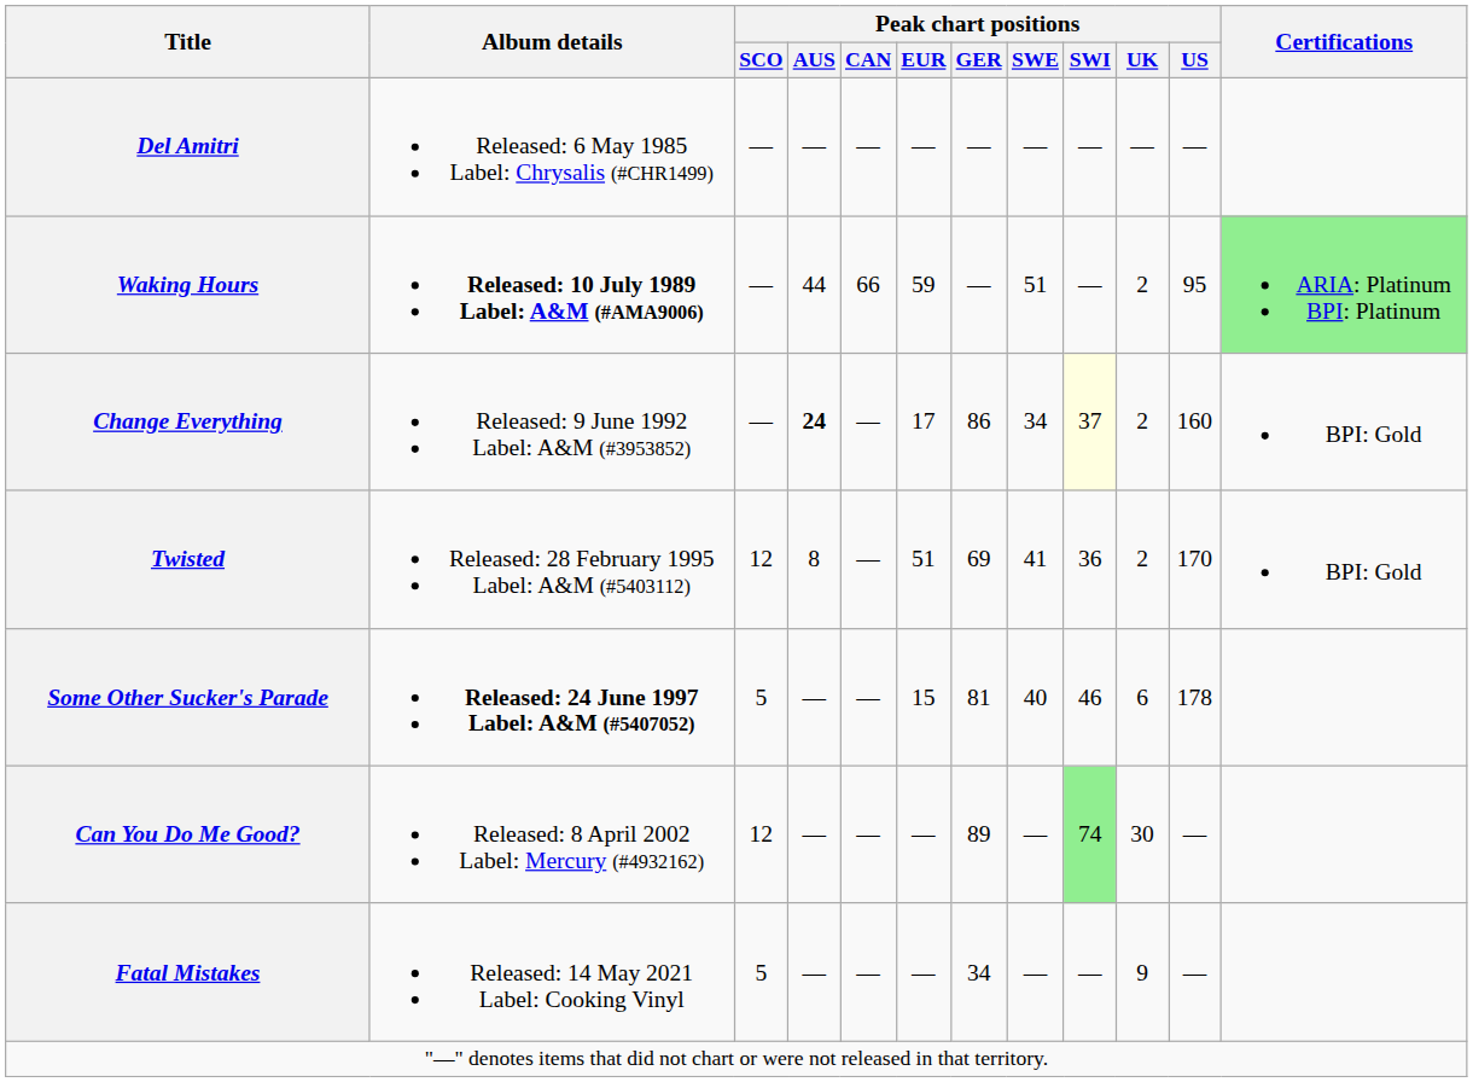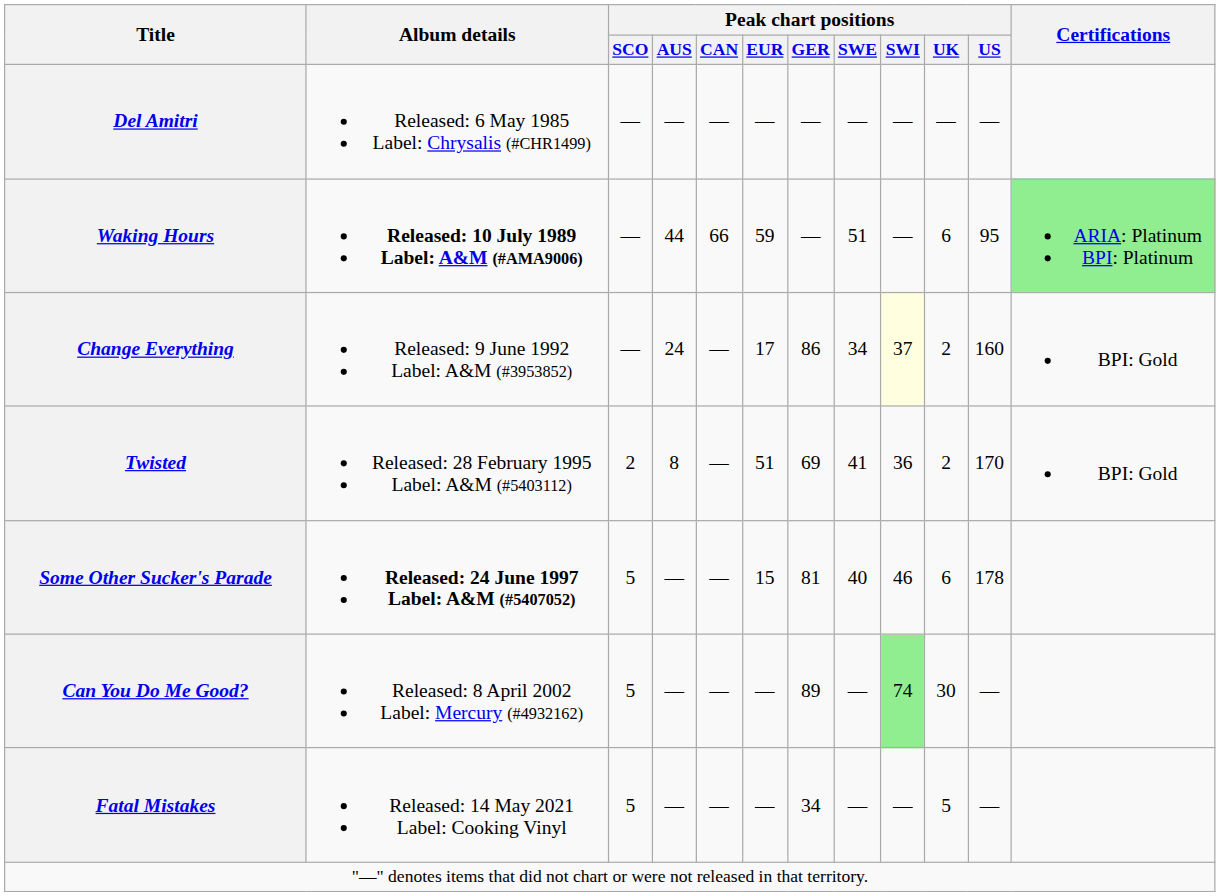 <table class="wikitable plainrowheaders" style="text-align:center;">
 <tr>
 <th scope="col" rowspan="2" style="width:15em;">Title</th>
 <th scope="col" rowspan="2" style="width:15em;">Album details</th>
 <th scope="col" colspan="9">Peak chart positions</th>
 <th scope="col" rowspan="2" style="width:10em;"><a href='#'>Certifications</a></th>
 </tr>
 <tr>
 <th style="width:2em;font-size:90%;"><a href='#'>SCO</a><br></th>
 <th style="width:2em;font-size:90%;"><a href='#'>AUS</a><br></th>
 <th style="width:2em;font-size:90%;"><a href='#'>CAN</a><br></th>
 <th style="width:2em;font-size:90%;"><a href='#'>EUR</a><br></th>
 <th style="width:2em;font-size:90%;"><a href='#'>GER</a><br></th>
 <th style="width:2em;font-size:90%;"><a href='#'>SWE</a><br></th>
 <th style="width:2em;font-size:90%;"><a href='#'>SWI</a><br></th>
 <th style="width:2em;font-size:90%;"><a href='#'>UK</a><br></th>
 <th style="width:2em;font-size:90%;"><a href='#'>US</a><br></th>
 </tr>
 <tr>
 <th scope="row"><em><a href='#'>Del Amitri</a></em></th>
 <td><br><ul><li>Released: 6 May 1985</li><li>Label: <a href='#'>Chrysalis</a> <small>(#CHR1499)</small></li></ul></td>
 <td>—</td>
 <td>—</td>
 <td>—</td>
 <td>—</td>
 <td>—</td>
 <td>—</td>
 <td>—</td>
 <td>—</td>
 <td>—</td>
 <td></td>
 </tr>
 <tr>
 <th scope="row"><em><a href='#'>Waking Hours</a></em></th>
 <td><strong><br><ul><li>Released: 10 July 1989</li><li>Label: <a href='#'>A&M</a> <small>(#AMA9006)</small></li></ul></strong></td>
 <td>—</td>
 <td>44</td>
 <td>66</td>
 <td>59</td>
 <td>—</td>
 <td>51</td>
 <td>—</td>
-<td>2</td>
+<td>6</td>
 <td>95</td>
 <td style="background: lightgreen;"><br><ul><li><a href='#'>ARIA</a>: Platinum</li><li><a href='#'>BPI</a>: Platinum</li></ul></td>
 </tr>
 <tr>
 <th scope="row"><em><a href='#'>Change Everything</a></em></th>
 <td><br><ul><li>Released: 9 June 1992</li><li>Label: A&M <small>(#3953852)</small></li></ul></td>
 <td>—</td>
-<td><strong>24</strong></td>
+<td>24</td>
 <td>—</td>
 <td>17</td>
 <td>86</td>
 <td>34</td>
 <td style="background: lightyellow;">37</td>
 <td>2</td>
 <td>160</td>
 <td><br><ul><li>BPI: Gold</li></ul></td>
 </tr>
 <tr>
 <th scope="row"><em><a href='#'>Twisted</a></em></th>
 <td><br><ul><li>Released: 28 February 1995</li><li>Label: A&M <small>(#5403112)</small></li></ul></td>
-<td>12</td>
+<td>2</td>
 <td>8</td>
 <td>—</td>
 <td>51</td>
 <td>69</td>
 <td>41</td>
 <td>36</td>
 <td>2</td>
 <td>170</td>
 <td><br><ul><li>BPI: Gold</li></ul></td>
 </tr>
 <tr>
 <th scope="row"><em><a href='#'>Some Other Sucker's Parade</a></em></th>
 <td><strong><br><ul><li>Released: 24 June 1997</li><li>Label: A&M <small>(#5407052)</small></li></ul></strong></td>
 <td>5</td>
 <td>—</td>
 <td>—</td>
 <td>15</td>
 <td>81</td>
 <td>40</td>
 <td>46</td>
 <td>6</td>
 <td>178</td>
 <td></td>
 </tr>
 <tr>
 <th scope="row"><em><a href='#'>Can You Do Me Good?</a></em></th>
 <td><br><ul><li>Released: 8 April 2002</li><li>Label: <a href='#'>Mercury</a> <small>(#4932162)</small></li></ul></td>
-<td>12</td>
+<td>5</td>
 <td>—</td>
 <td>—</td>
 <td>—</td>
 <td>89</td>
 <td>—</td>
 <td style="background: lightgreen;">74</td>
 <td>30</td>
 <td>—</td>
 <td></td>
 </tr>
 <tr>
 <th scope="row"><em><a href='#'>Fatal Mistakes</a></em></th>
 <td><br><ul><li>Released: 14 May 2021</li><li>Label: Cooking Vinyl</li></ul></td>
 <td>5</td>
 <td>—</td>
 <td>—</td>
 <td>—</td>
 <td>34</td>
 <td>—</td>
 <td>—</td>
-<td>9</td>
+<td>5</td>
 <td>—</td>
 <td></td>
 </tr>
 <tr>
 <td align="center" colspan="15" style="font-size:90%">"—" denotes items that did not chart or were not released in that territory.</td>
 </tr>
 </table>
